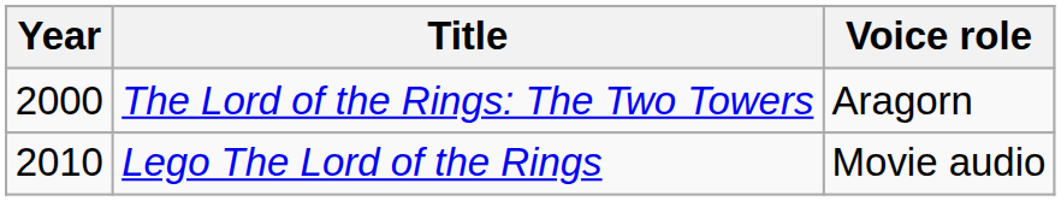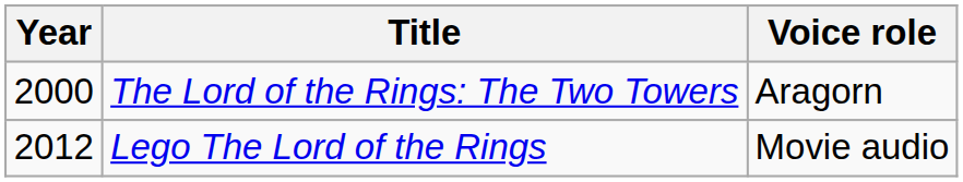 <table class="wikitable">
 <tr>
 <th>Year</th>
 <th>Title</th>
 <th>Voice role</th>
 </tr>
 <tr>
 <td>2000</td>
 <td><em><a href='#'>The Lord of the Rings: The Two Towers</a></em></td>
 <td>Aragorn</td>
 </tr>
 <tr>
-<td>2010</td>
+<td>2012</td>
 <td><em><a href='#'>Lego The Lord of the Rings</a></em></td>
 <td>Movie audio</td>
 </tr>
 </table>
